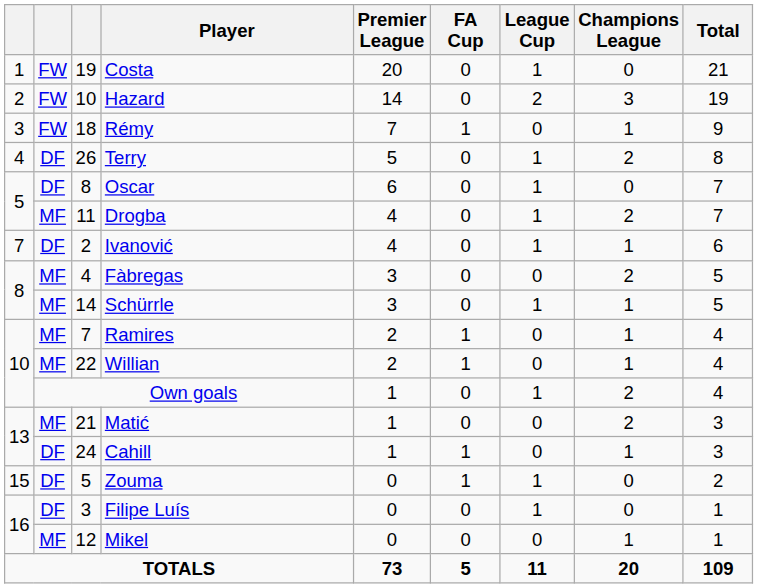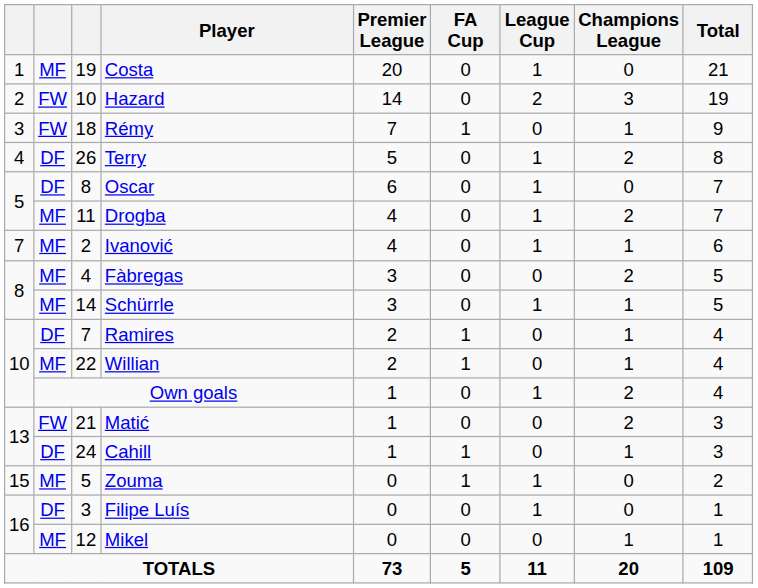 <table class="wikitable sortable" style="font-size: 95%; text-align: center">
 <tr>
 <th width=10></th>
 <th width=10></th>
 <th width=10></th>
 <th width=200>Player</th>
 <th width=50>Premier League</th>
 <th width=50>FA Cup</th>
 <th width=50>League Cup</th>
 <th width=50>Champions League</th>
 <th width=50>Total</th>
 </tr>
 <tr>
 <td>1</td>
-<td><a href='#'>FW</a></td>
+<td><a href='#'>MF</a></td>
 <td>19</td>
 <td align=left> <a href='#'>Costa</a></td>
 <td>20</td>
 <td>0</td>
 <td>1</td>
 <td>0</td>
 <td>21</td>
 </tr>
 <tr>
 <td>2</td>
 <td><a href='#'>FW</a></td>
 <td>10</td>
 <td align=left> <a href='#'>Hazard</a></td>
 <td>14</td>
 <td>0</td>
 <td>2</td>
 <td>3</td>
 <td>19</td>
 </tr>
 <tr>
 <td>3</td>
 <td><a href='#'>FW</a></td>
 <td>18</td>
 <td align=left> <a href='#'>Rémy</a></td>
 <td>7</td>
 <td>1</td>
 <td>0</td>
 <td>1</td>
 <td>9</td>
 </tr>
 <tr>
 <td>4</td>
 <td><a href='#'>DF</a></td>
 <td>26</td>
 <td align=left> <a href='#'>Terry</a></td>
 <td>5</td>
 <td>0</td>
 <td>1</td>
 <td>2</td>
 <td>8</td>
 </tr>
 <tr>
 <td rowspan="2">5</td>
 <td><a href='#'>DF</a></td>
 <td>8</td>
 <td align=left> <a href='#'>Oscar</a></td>
 <td>6</td>
 <td>0</td>
 <td>1</td>
 <td>0</td>
 <td>7</td>
 </tr>
 <tr>
 <td><a href='#'>MF</a></td>
 <td>11</td>
 <td align=left> <a href='#'>Drogba</a></td>
 <td>4</td>
 <td>0</td>
 <td>1</td>
 <td>2</td>
 <td>7</td>
 </tr>
 <tr>
 <td>7</td>
-<td><a href='#'>DF</a></td>
+<td><a href='#'>MF</a></td>
 <td>2</td>
 <td align=left> <a href='#'>Ivanović</a></td>
 <td>4</td>
 <td>0</td>
 <td>1</td>
 <td>1</td>
 <td>6</td>
 </tr>
 <tr>
 <td rowspan="2">8</td>
 <td><a href='#'>MF</a></td>
 <td>4</td>
 <td align=left> <a href='#'>Fàbregas</a></td>
 <td>3</td>
 <td>0</td>
 <td>0</td>
 <td>2</td>
 <td>5</td>
 </tr>
 <tr>
 <td><a href='#'>MF</a></td>
 <td>14</td>
 <td align=left> <a href='#'>Schürrle</a></td>
 <td>3</td>
 <td>0</td>
 <td>1</td>
 <td>1</td>
 <td>5</td>
 </tr>
 <tr>
 <td rowspan="3">10</td>
-<td><a href='#'>MF</a></td>
+<td><a href='#'>DF</a></td>
 <td>7</td>
 <td align=left> <a href='#'>Ramires</a></td>
 <td>2</td>
 <td>1</td>
 <td>0</td>
 <td>1</td>
 <td>4</td>
 </tr>
 <tr>
 <td><a href='#'>MF</a></td>
 <td>22</td>
 <td align=left> <a href='#'>Willian</a></td>
 <td>2</td>
 <td>1</td>
 <td>0</td>
 <td>1</td>
 <td>4</td>
 </tr>
 <tr>
 <td colspan="3"><a href='#'>Own goals</a></td>
 <td>1</td>
 <td>0</td>
 <td>1</td>
 <td>2</td>
 <td>4</td>
 </tr>
 <tr>
 <td rowspan="2">13</td>
-<td><a href='#'>MF</a></td>
+<td><a href='#'>FW</a></td>
 <td>21</td>
 <td align=left> <a href='#'>Matić</a></td>
 <td>1</td>
 <td>0</td>
 <td>0</td>
 <td>2</td>
 <td>3</td>
 </tr>
 <tr>
 <td><a href='#'>DF</a></td>
 <td>24</td>
 <td align=left> <a href='#'>Cahill</a></td>
 <td>1</td>
 <td>1</td>
 <td>0</td>
 <td>1</td>
 <td>3</td>
 </tr>
 <tr>
 <td>15</td>
-<td><a href='#'>DF</a></td>
+<td><a href='#'>MF</a></td>
 <td>5</td>
 <td align=left> <a href='#'>Zouma</a></td>
 <td>0</td>
 <td>1</td>
 <td>1</td>
 <td>0</td>
 <td>2</td>
 </tr>
 <tr>
 <td rowspan="2">16</td>
 <td><a href='#'>DF</a></td>
 <td>3</td>
 <td align=left> <a href='#'>Filipe Luís</a></td>
 <td>0</td>
 <td>0</td>
 <td>1</td>
 <td>0</td>
 <td>1</td>
 </tr>
 <tr>
 <td><a href='#'>MF</a></td>
 <td>12</td>
 <td align=left> <a href='#'>Mikel</a></td>
 <td>0</td>
 <td>0</td>
 <td>0</td>
 <td>1</td>
 <td>1</td>
 </tr>
 <tr>
 <td colspan="4"><strong>TOTALS</strong></td>
 <td><strong>73</strong></td>
 <td><strong>5</strong></td>
 <td><strong>11</strong></td>
 <td><strong>20</strong></td>
 <td><strong>109</strong></td>
 </tr>
 </table>
